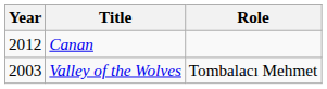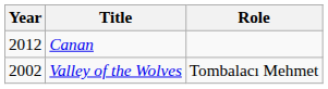 <table class="wikitable sortable">
 <tr>
 <th>Year</th>
 <th>Title</th>
 <th>Role</th>
 </tr>
 <tr>
 <td>2012</td>
 <td><em><a href='#'>Canan</a></em></td>
 <td></td>
 </tr>
 <tr>
-<td>2003</td>
+<td>2002</td>
 <td><em><a href='#'>Valley of the Wolves</a></em></td>
 <td>Tombalacı Mehmet</td>
 </tr>
 </table>
